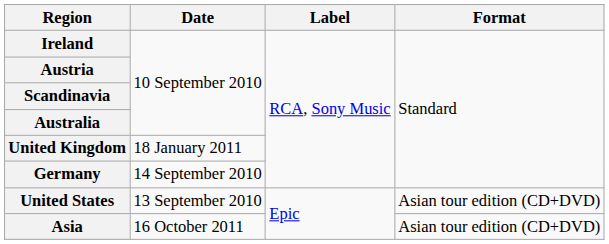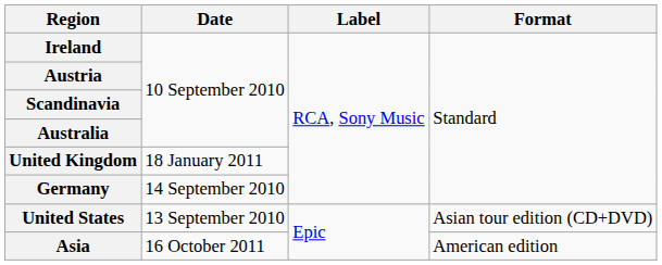 <table class="wikitable sortable plainrowheaders">
 <tr>
 <th>Region</th>
 <th>Date</th>
 <th>Label</th>
 <th>Format</th>
 </tr>
 <tr>
 <th scope="row">Ireland</th>
 <td rowspan="4">10 September 2010</td>
 <td rowspan="6"><a href='#'>RCA</a>, <a href='#'>Sony Music</a></td>
 <td rowspan="6">Standard</td>
 </tr>
 <tr>
 <th scope="row">Austria</th>
 </tr>
 <tr>
 <th scope="row">Scandinavia</th>
 </tr>
 <tr>
 <th scope="row">Australia</th>
 </tr>
 <tr>
 <th scope="row">United Kingdom</th>
 <td>18 January 2011</td>
 </tr>
 <tr>
 <th scope="row">Germany</th>
 <td>14 September 2010</td>
 </tr>
 <tr>
 <th scope="row">United States</th>
 <td>13 September 2010</td>
 <td rowspan=2><a href='#'>Epic</a></td>
 <td>Asian tour edition (CD+DVD)</td>
 </tr>
 <tr>
 <th scope="row">Asia</th>
 <td>16 October 2011</td>
-<td>Asian tour edition (CD+DVD)</td>
+<td>American edition</td>
 </tr>
 </table>
